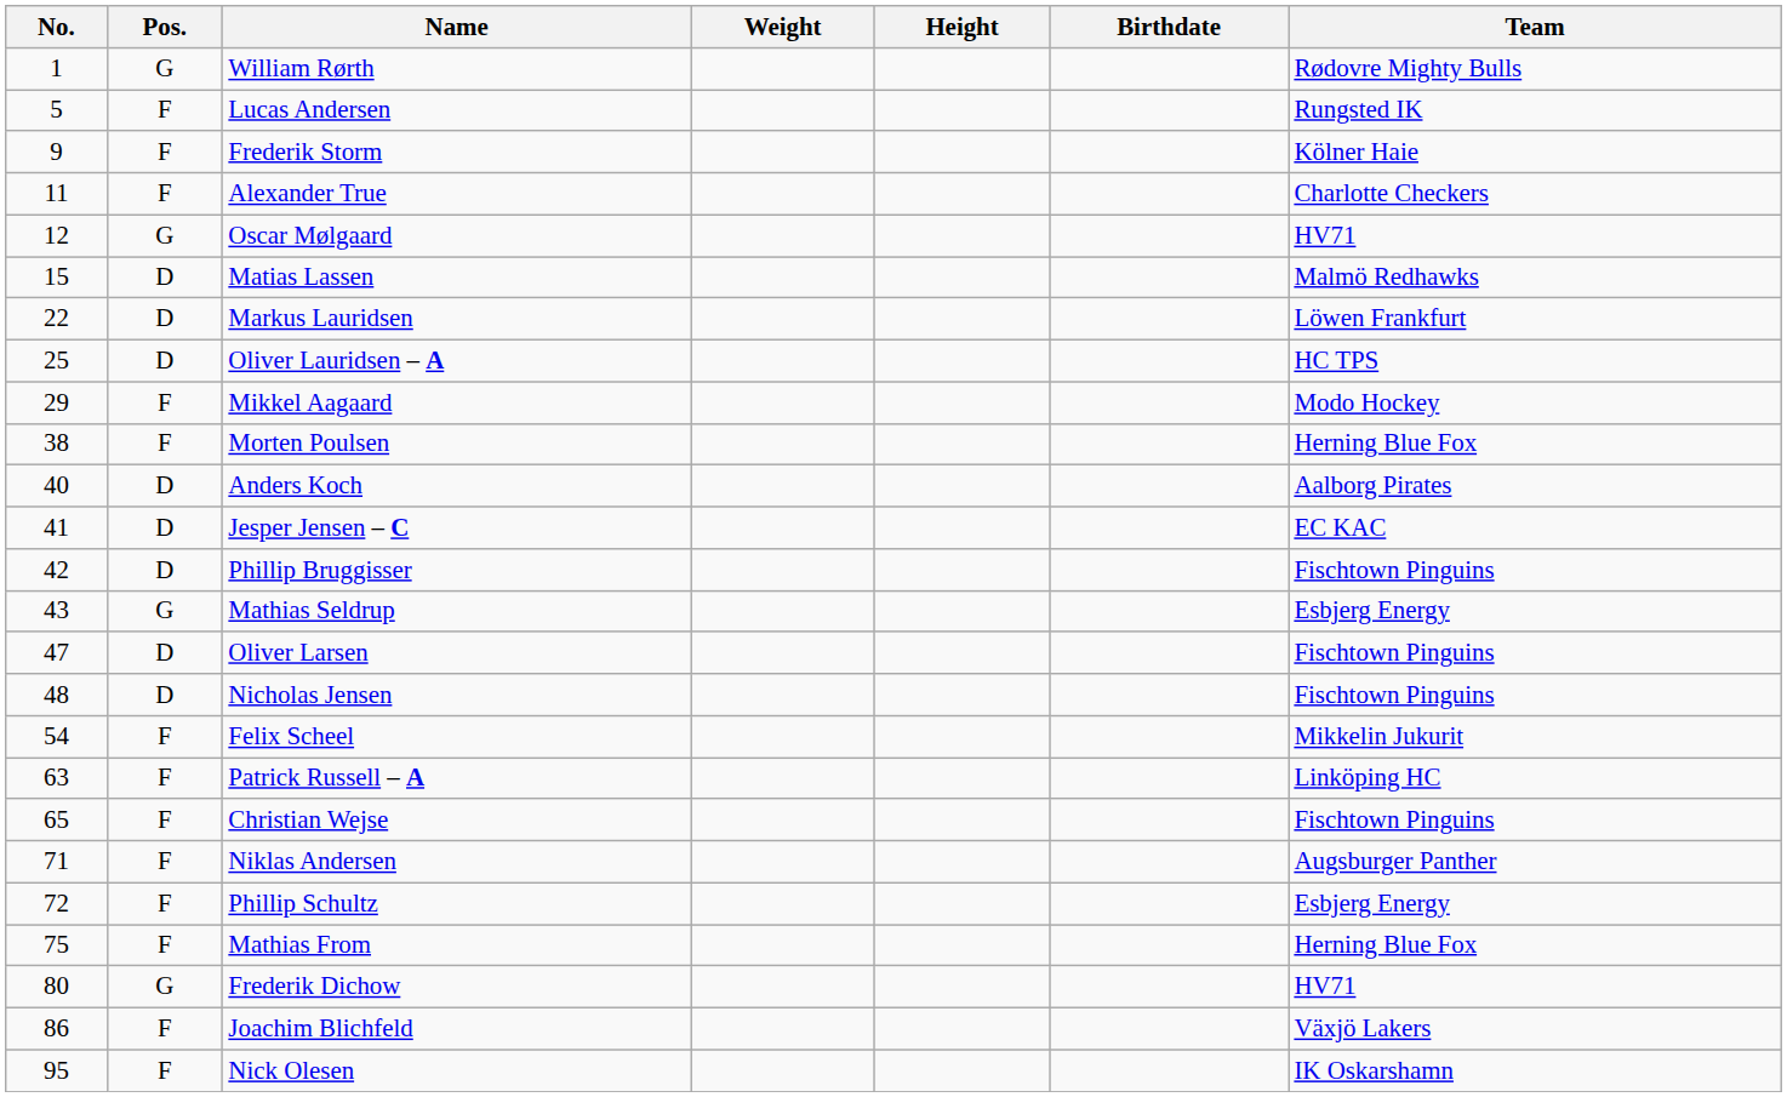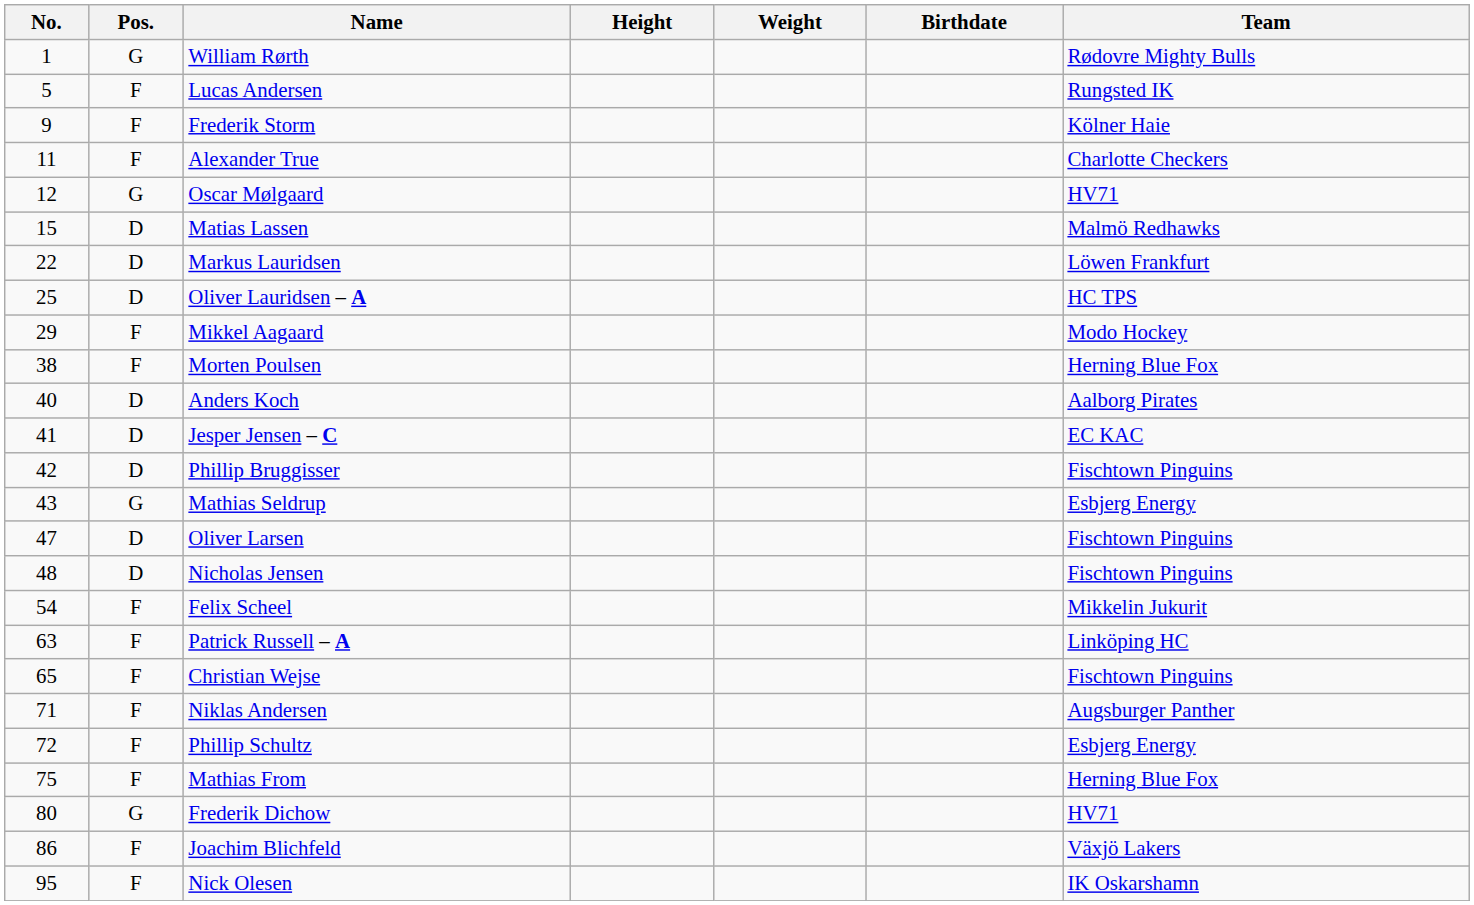 <table width="80%" class="wikitable sortable" style="font-size: 90%; text-align: center;">
 <tr>
 <th>No.</th>
 <th>Pos.</th>
 <th>Name</th>
+<th>Height</th>
 <th>Weight</th>
-<th>Height</th>
 <th>Birthdate</th>
 <th>Team</th>
 </tr>
 <tr>
 <td>1</td>
 <td>G</td>
 <td align=left><a href='#'>William Rørth</a></td>
 <td></td>
 <td></td>
 <td></td>
 <td style="text-align:left;"> <a href='#'>Rødovre Mighty Bulls</a></td>
 </tr>
 <tr>
 <td>5</td>
 <td>F</td>
 <td align=left><a href='#'>Lucas Andersen</a></td>
 <td></td>
 <td></td>
 <td></td>
 <td style="text-align:left;"> <a href='#'>Rungsted IK</a></td>
 </tr>
 <tr>
 <td>9</td>
 <td>F</td>
 <td align=left><a href='#'>Frederik Storm</a></td>
 <td></td>
 <td></td>
 <td></td>
 <td style="text-align:left;"> <a href='#'>Kölner Haie</a></td>
 </tr>
 <tr>
 <td>11</td>
 <td>F</td>
 <td align=left><a href='#'>Alexander True</a></td>
 <td></td>
 <td></td>
 <td></td>
 <td style="text-align:left;"> <a href='#'>Charlotte Checkers</a></td>
 </tr>
 <tr>
 <td>12</td>
 <td>G</td>
 <td align=left><a href='#'>Oscar Mølgaard</a></td>
 <td></td>
 <td></td>
 <td></td>
 <td style="text-align:left;"> <a href='#'>HV71</a></td>
 </tr>
 <tr>
 <td>15</td>
 <td>D</td>
 <td align=left><a href='#'>Matias Lassen</a></td>
 <td></td>
 <td></td>
 <td></td>
 <td style="text-align:left;"> <a href='#'>Malmö Redhawks</a></td>
 </tr>
 <tr>
 <td>22</td>
 <td>D</td>
 <td align=left><a href='#'>Markus Lauridsen</a></td>
 <td></td>
 <td></td>
 <td></td>
 <td style="text-align:left;"> <a href='#'>Löwen Frankfurt</a></td>
 </tr>
 <tr>
 <td>25</td>
 <td>D</td>
 <td align=left><a href='#'>Oliver Lauridsen</a> – <strong><a href='#'>A</a></strong></td>
 <td></td>
 <td></td>
 <td></td>
 <td style="text-align:left;"> <a href='#'>HC TPS</a></td>
 </tr>
 <tr>
 <td>29</td>
 <td>F</td>
 <td align=left><a href='#'>Mikkel Aagaard</a></td>
 <td></td>
 <td></td>
 <td></td>
 <td style="text-align:left;"> <a href='#'>Modo Hockey</a></td>
 </tr>
 <tr>
 <td>38</td>
 <td>F</td>
 <td align=left><a href='#'>Morten Poulsen</a></td>
 <td></td>
 <td></td>
 <td></td>
 <td style="text-align:left;"> <a href='#'>Herning Blue Fox</a></td>
 </tr>
 <tr>
 <td>40</td>
 <td>D</td>
 <td align=left><a href='#'>Anders Koch</a></td>
 <td></td>
 <td></td>
 <td></td>
 <td style="text-align:left;"> <a href='#'>Aalborg Pirates</a></td>
 </tr>
 <tr>
 <td>41</td>
 <td>D</td>
 <td align=left><a href='#'>Jesper Jensen</a> – <strong><a href='#'>C</a></strong></td>
 <td></td>
 <td></td>
 <td></td>
 <td style="text-align:left;"> <a href='#'>EC KAC</a></td>
 </tr>
 <tr>
 <td>42</td>
 <td>D</td>
 <td align=left><a href='#'>Phillip Bruggisser</a></td>
 <td></td>
 <td></td>
 <td></td>
 <td style="text-align:left;"> <a href='#'>Fischtown Pinguins</a></td>
 </tr>
 <tr>
 <td>43</td>
 <td>G</td>
 <td align=left><a href='#'>Mathias Seldrup</a></td>
 <td></td>
 <td></td>
 <td></td>
 <td style="text-align:left;"> <a href='#'>Esbjerg Energy</a></td>
 </tr>
 <tr>
 <td>47</td>
 <td>D</td>
 <td align=left><a href='#'>Oliver Larsen</a></td>
 <td></td>
 <td></td>
 <td></td>
 <td style="text-align:left;"> <a href='#'>Fischtown Pinguins</a></td>
 </tr>
 <tr>
 <td>48</td>
 <td>D</td>
 <td align=left><a href='#'>Nicholas Jensen</a></td>
 <td></td>
 <td></td>
 <td></td>
 <td style="text-align:left;"> <a href='#'>Fischtown Pinguins</a></td>
 </tr>
 <tr>
 <td>54</td>
 <td>F</td>
 <td align=left><a href='#'>Felix Scheel</a></td>
 <td></td>
 <td></td>
 <td></td>
 <td style="text-align:left;"> <a href='#'>Mikkelin Jukurit</a></td>
 </tr>
 <tr>
 <td>63</td>
 <td>F</td>
 <td align=left><a href='#'>Patrick Russell</a> – <strong><a href='#'>A</a></strong></td>
 <td></td>
 <td></td>
 <td></td>
 <td style="text-align:left;"> <a href='#'>Linköping HC</a></td>
 </tr>
 <tr>
 <td>65</td>
 <td>F</td>
 <td align=left><a href='#'>Christian Wejse</a></td>
 <td></td>
 <td></td>
 <td></td>
 <td style="text-align:left;"> <a href='#'>Fischtown Pinguins</a></td>
 </tr>
 <tr>
 <td>71</td>
 <td>F</td>
 <td align=left><a href='#'>Niklas Andersen</a></td>
 <td></td>
 <td></td>
 <td></td>
 <td style="text-align:left;"> <a href='#'>Augsburger Panther</a></td>
 </tr>
 <tr>
 <td>72</td>
 <td>F</td>
 <td align=left><a href='#'>Phillip Schultz</a></td>
 <td></td>
 <td></td>
 <td></td>
 <td style="text-align:left;"> <a href='#'>Esbjerg Energy</a></td>
 </tr>
 <tr>
 <td>75</td>
 <td>F</td>
 <td align=left><a href='#'>Mathias From</a></td>
 <td></td>
 <td></td>
 <td></td>
 <td style="text-align:left;"> <a href='#'>Herning Blue Fox</a></td>
 </tr>
 <tr>
 <td>80</td>
 <td>G</td>
 <td align=left><a href='#'>Frederik Dichow</a></td>
 <td></td>
 <td></td>
 <td></td>
 <td style="text-align:left;"> <a href='#'>HV71</a></td>
 </tr>
 <tr>
 <td>86</td>
 <td>F</td>
 <td align=left><a href='#'>Joachim Blichfeld</a></td>
 <td></td>
 <td></td>
 <td></td>
 <td style="text-align:left;"> <a href='#'>Växjö Lakers</a></td>
 </tr>
 <tr>
 <td>95</td>
 <td>F</td>
 <td align=left><a href='#'>Nick Olesen</a></td>
 <td></td>
 <td></td>
 <td></td>
 <td style="text-align:left;"> <a href='#'>IK Oskarshamn</a></td>
 </tr>
 </table>
